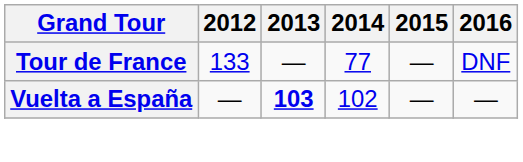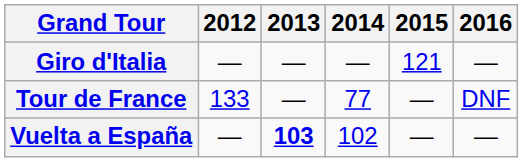 <table class="wikitable plainrowheaders">
 <tr>
 <th scope="col"><a href='#'>Grand Tour</a></th>
 <th scope="col">2012</th>
 <th scope="col">2013</th>
 <th scope="col">2014</th>
 <th scope="col">2015</th>
 <th scope="col">2016</th>
+</tr>
+<tr style="text-align:center;">
+<th scope="row"> <a href='#'>Giro d'Italia</a></th>
+<td>—</td>
+<td>—</td>
+<td>—</td>
+<td><a href='#'>121</a></td>
+<td>—</td>
 </tr>
 <tr style="text-align:center;">
 <th scope="row"> <a href='#'>Tour de France</a></th>
 <td><a href='#'>133</a></td>
 <td>—</td>
 <td><a href='#'>77</a></td>
 <td>—</td>
 <td><a href='#'>DNF</a></td>
 </tr>
 <tr style="text-align:center;">
 <th scope="row"> <a href='#'>Vuelta a España</a></th>
 <td>—</td>
 <td><strong><a href='#'>103</a></strong></td>
 <td><a href='#'>102</a></td>
 <td>—</td>
 <td>—</td>
 </tr>
 </table>
